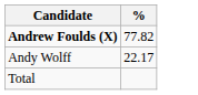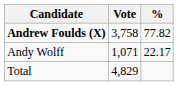 <table class="wikitable">
 <tr>
 <th bgcolor="#DDDDFF">Candidate</th>
+<th bgcolor="#DDDDFF">Vote</th>
 <th bgcolor="#DDDDFF">%</th>
 </tr>
 <tr>
 <td><strong>Andrew Foulds (X)</strong></td>
+<td>3,758</td>
 <td>77.82</td>
 </tr>
 <tr>
 <td>Andy Wolff</td>
+<td>1,071</td>
 <td>22.17</td>
 </tr>
 <tr>
 <td>Total</td>
+<td>4,829</td>
 <td></td>
 </tr>
 </table>
